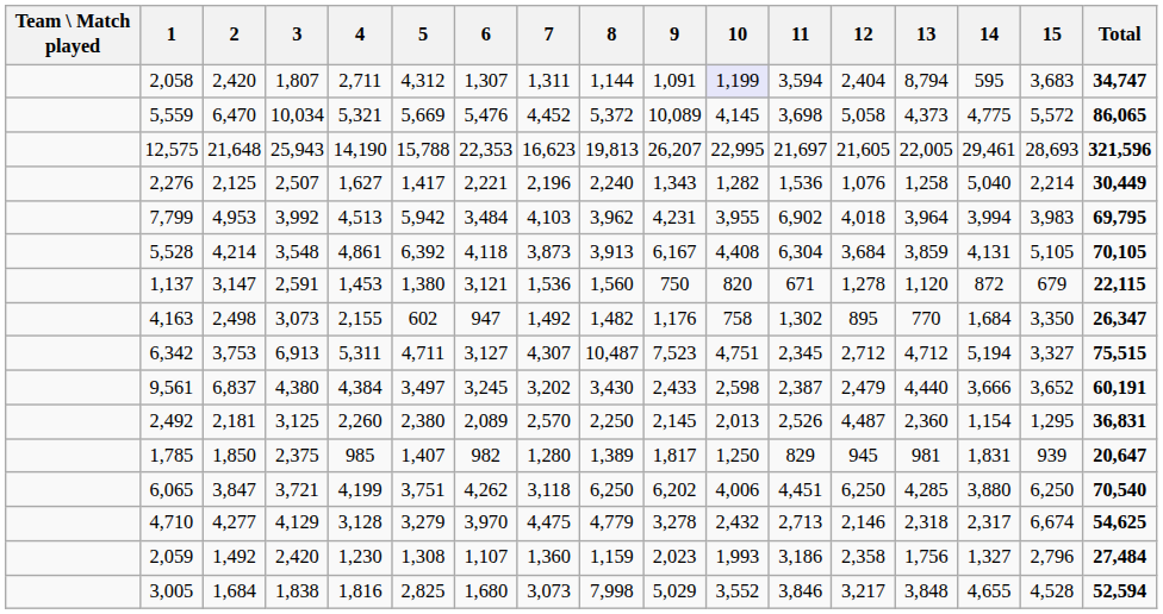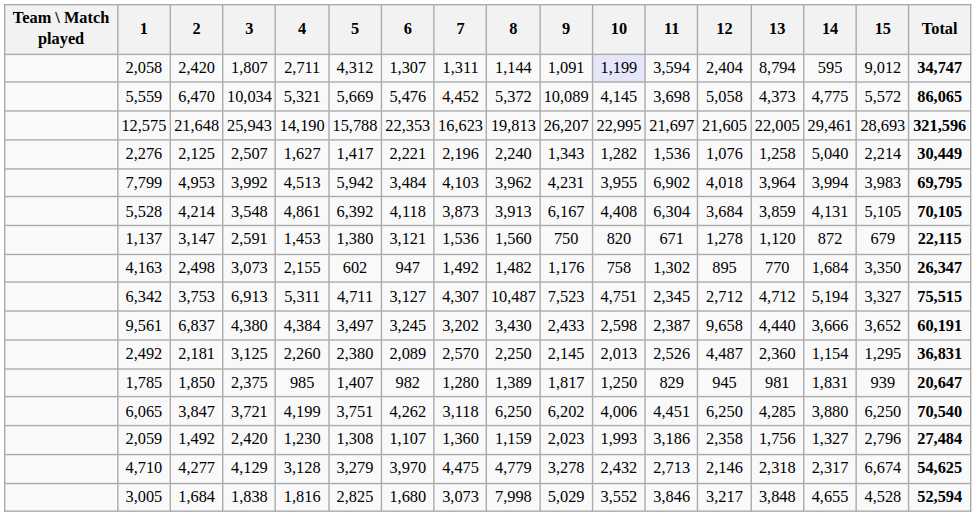 <table class="wikitable sortable" style="font-size: 74%; text-align:center;">
 <tr>
 <th style="width:76px;">Team \ Match played</th>
 <th align=center>1</th>
 <th align=center>2</th>
 <th align=center>3</th>
 <th align=center>4</th>
 <th align=center>5</th>
 <th align=center>6</th>
 <th align=center>7</th>
 <th align=center>8</th>
 <th align=center>9</th>
 <th align=center>10</th>
 <th align=center>11</th>
 <th align=center>12</th>
 <th align=center>13</th>
 <th align=center>14</th>
 <th align=center>15</th>
 <th align=center>Total</th>
 </tr>
 <tr align=center>
 <td align=left></td>
 <td>2,058</td>
 <td>2,420</td>
 <td>1,807</td>
 <td>2,711</td>
 <td>4,312</td>
 <td>1,307</td>
 <td>1,311</td>
 <td>1,144</td>
 <td>1,091</td>
 <td style="background: lavender;">1,199</td>
 <td>3,594</td>
 <td>2,404</td>
 <td>8,794</td>
 <td>595</td>
-<td>3,683</td>
+<td>9,012</td>
 <td><strong>34,747</strong></td>
 </tr>
 <tr align=center>
 <td align=left></td>
 <td>5,559</td>
 <td>6,470</td>
 <td>10,034</td>
 <td>5,321</td>
 <td>5,669</td>
 <td>5,476</td>
 <td>4,452</td>
 <td>5,372</td>
 <td>10,089</td>
 <td>4,145</td>
 <td>3,698</td>
 <td>5,058</td>
 <td>4,373</td>
 <td>4,775</td>
 <td>5,572</td>
 <td><strong>86,065</strong></td>
 </tr>
 <tr align=center>
 <td align=left></td>
 <td>12,575</td>
 <td>21,648</td>
 <td>25,943</td>
 <td>14,190</td>
 <td>15,788</td>
 <td>22,353</td>
 <td>16,623</td>
 <td>19,813</td>
 <td>26,207</td>
 <td>22,995</td>
 <td>21,697</td>
 <td>21,605</td>
 <td>22,005</td>
 <td>29,461</td>
 <td>28,693</td>
 <td><strong>321,596</strong></td>
 </tr>
 <tr align=center>
 <td align=left></td>
 <td>2,276</td>
 <td>2,125</td>
 <td>2,507</td>
 <td>1,627</td>
 <td>1,417</td>
 <td>2,221</td>
 <td>2,196</td>
 <td>2,240</td>
 <td>1,343</td>
 <td>1,282</td>
 <td>1,536</td>
 <td>1,076</td>
 <td>1,258</td>
 <td>5,040</td>
 <td>2,214</td>
 <td><strong>30,449</strong></td>
 </tr>
 <tr align=center>
 <td align=left></td>
 <td>7,799</td>
 <td>4,953</td>
 <td>3,992</td>
 <td>4,513</td>
 <td>5,942</td>
 <td>3,484</td>
 <td>4,103</td>
 <td>3,962</td>
 <td>4,231</td>
 <td>3,955</td>
 <td>6,902</td>
 <td>4,018</td>
 <td>3,964</td>
 <td>3,994</td>
 <td>3,983</td>
 <td><strong>69,795</strong></td>
 </tr>
 <tr align=center>
 <td align=left></td>
 <td>5,528</td>
 <td>4,214</td>
 <td>3,548</td>
 <td>4,861</td>
 <td>6,392</td>
 <td>4,118</td>
 <td>3,873</td>
 <td>3,913</td>
 <td>6,167</td>
 <td>4,408</td>
 <td>6,304</td>
 <td>3,684</td>
 <td>3,859</td>
 <td>4,131</td>
 <td>5,105</td>
 <td><strong>70,105</strong></td>
 </tr>
 <tr align=center>
 <td align=left></td>
 <td>1,137</td>
 <td>3,147</td>
 <td>2,591</td>
 <td>1,453</td>
 <td>1,380</td>
 <td>3,121</td>
 <td>1,536</td>
 <td>1,560</td>
 <td>750</td>
 <td>820</td>
 <td>671</td>
 <td>1,278</td>
 <td>1,120</td>
 <td>872</td>
 <td>679</td>
 <td><strong>22,115</strong></td>
 </tr>
 <tr align=center>
 <td align=left></td>
 <td>4,163</td>
 <td>2,498</td>
 <td>3,073</td>
 <td>2,155</td>
 <td>602</td>
 <td>947</td>
 <td>1,492</td>
 <td>1,482</td>
 <td>1,176</td>
 <td>758</td>
 <td>1,302</td>
 <td>895</td>
 <td>770</td>
 <td>1,684</td>
 <td>3,350</td>
 <td><strong>26,347</strong></td>
 </tr>
 <tr align=center>
 <td align=left></td>
 <td>6,342</td>
 <td>3,753</td>
 <td>6,913</td>
 <td>5,311</td>
 <td>4,711</td>
 <td>3,127</td>
 <td>4,307</td>
 <td>10,487</td>
 <td>7,523</td>
 <td>4,751</td>
 <td>2,345</td>
 <td>2,712</td>
 <td>4,712</td>
 <td>5,194</td>
 <td>3,327</td>
 <td><strong>75,515</strong></td>
 </tr>
 <tr align=center>
 <td align=left></td>
 <td>9,561</td>
 <td>6,837</td>
 <td>4,380</td>
 <td>4,384</td>
 <td>3,497</td>
 <td>3,245</td>
 <td>3,202</td>
 <td>3,430</td>
 <td>2,433</td>
 <td>2,598</td>
 <td>2,387</td>
-<td>2,479</td>
+<td>9,658</td>
 <td>4,440</td>
 <td>3,666</td>
 <td>3,652</td>
 <td><strong>60,191</strong></td>
 </tr>
 <tr align=center>
 <td align=left></td>
 <td>2,492</td>
 <td>2,181</td>
 <td>3,125</td>
 <td>2,260</td>
 <td>2,380</td>
 <td>2,089</td>
 <td>2,570</td>
 <td>2,250</td>
 <td>2,145</td>
 <td>2,013</td>
 <td>2,526</td>
 <td>4,487</td>
 <td>2,360</td>
 <td>1,154</td>
 <td>1,295</td>
 <td><strong>36,831</strong></td>
 </tr>
 <tr align=center>
 <td align=left></td>
 <td>1,785</td>
 <td>1,850</td>
 <td>2,375</td>
 <td>985</td>
 <td>1,407</td>
 <td>982</td>
 <td>1,280</td>
 <td>1,389</td>
 <td>1,817</td>
 <td>1,250</td>
 <td>829</td>
 <td>945</td>
 <td>981</td>
 <td>1,831</td>
 <td>939</td>
 <td><strong>20,647</strong></td>
 </tr>
 <tr align=center>
 <td align=left></td>
 <td>6,065</td>
 <td>3,847</td>
 <td>3,721</td>
 <td>4,199</td>
 <td>3,751</td>
 <td>4,262</td>
 <td>3,118</td>
 <td>6,250</td>
 <td>6,202</td>
 <td>4,006</td>
 <td>4,451</td>
 <td>6,250</td>
 <td>4,285</td>
 <td>3,880</td>
 <td>6,250</td>
 <td><strong>70,540</strong></td>
 </tr>
 <tr align=center>
 <td align=left></td>
+<td>2,059</td>
+<td>1,492</td>
+<td>2,420</td>
+<td>1,230</td>
+<td>1,308</td>
+<td>1,107</td>
+<td>1,360</td>
+<td>1,159</td>
+<td>2,023</td>
+<td>1,993</td>
+<td>3,186</td>
+<td>2,358</td>
+<td>1,756</td>
+<td>1,327</td>
+<td>2,796</td>
+<td><strong>27,484</strong></td>
+</tr>
+<tr align=center>
+<td align=left></td>
 <td>4,710</td>
 <td>4,277</td>
 <td>4,129</td>
 <td>3,128</td>
 <td>3,279</td>
 <td>3,970</td>
 <td>4,475</td>
 <td>4,779</td>
 <td>3,278</td>
 <td>2,432</td>
 <td>2,713</td>
 <td>2,146</td>
 <td>2,318</td>
 <td>2,317</td>
 <td>6,674</td>
 <td><strong>54,625</strong></td>
-</tr>
-<tr align=center>
-<td align=left></td>
-<td>2,059</td>
-<td>1,492</td>
-<td>2,420</td>
-<td>1,230</td>
-<td>1,308</td>
-<td>1,107</td>
-<td>1,360</td>
-<td>1,159</td>
-<td>2,023</td>
-<td>1,993</td>
-<td>3,186</td>
-<td>2,358</td>
-<td>1,756</td>
-<td>1,327</td>
-<td>2,796</td>
-<td><strong>27,484</strong></td>
 </tr>
 <tr align=center>
 <td align=left></td>
 <td>3,005</td>
 <td>1,684</td>
 <td>1,838</td>
 <td>1,816</td>
 <td>2,825</td>
 <td>1,680</td>
 <td>3,073</td>
 <td>7,998</td>
 <td>5,029</td>
 <td>3,552</td>
 <td>3,846</td>
 <td>3,217</td>
 <td>3,848</td>
 <td>4,655</td>
 <td>4,528</td>
 <td><strong>52,594</strong></td>
 </tr>
 </table>
